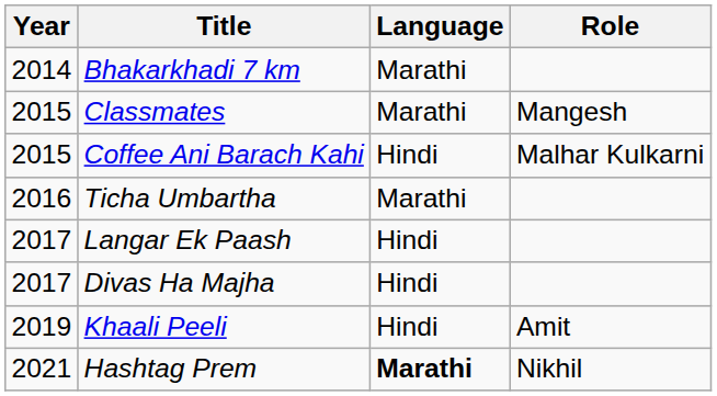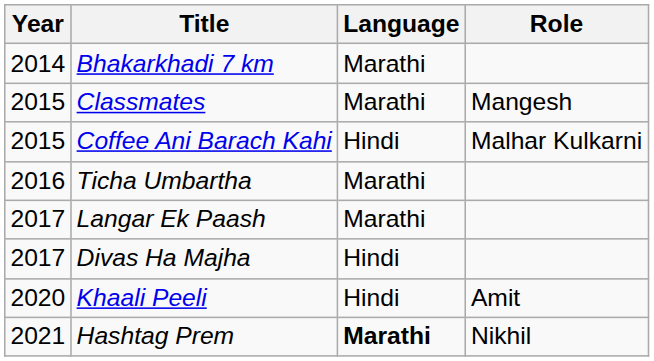 <table class="wikitable sortable">
 <tr>
 <th>Year</th>
 <th>Title</th>
 <th>Language</th>
 <th>Role</th>
 </tr>
 <tr>
 <td>2014</td>
 <td><em><a href='#'>Bhakarkhadi 7 km</a></em></td>
 <td>Marathi</td>
 <td></td>
 </tr>
 <tr>
 <td>2015</td>
 <td><em><a href='#'>Classmates</a></em></td>
 <td>Marathi</td>
 <td>Mangesh</td>
 </tr>
 <tr>
 <td>2015</td>
 <td><em><a href='#'>Coffee Ani Barach Kahi</a></em></td>
 <td>Hindi</td>
 <td>Malhar Kulkarni</td>
 </tr>
 <tr>
 <td>2016</td>
 <td><em>Ticha Umbartha</em></td>
 <td>Marathi</td>
 <td></td>
 </tr>
 <tr>
 <td>2017</td>
 <td><em>Langar Ek Paash</em></td>
-<td>Hindi</td>
+<td>Marathi</td>
 <td></td>
 </tr>
 <tr>
 <td>2017</td>
 <td><em>Divas Ha Majha</em></td>
 <td>Hindi</td>
 <td></td>
 </tr>
 <tr>
-<td>2019</td>
+<td>2020</td>
 <td><em><a href='#'>Khaali Peeli</a></em></td>
 <td>Hindi</td>
 <td>Amit</td>
 </tr>
 <tr>
 <td>2021</td>
 <td><em>Hashtag Prem</em></td>
 <td><strong>Marathi</strong></td>
 <td>Nikhil</td>
 </tr>
 </table>
